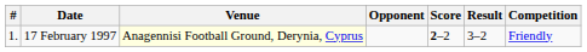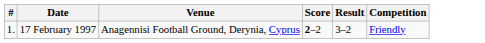 <table class="wikitable">
 <tr>
 <th>#</th>
 <th>Date</th>
 <th>Venue</th>
-<th>Opponent</th>
 <th>Score</th>
 <th>Result</th>
 <th>Competition</th>
 </tr>
 <tr>
 <td>1.</td>
 <td>17 February 1997</td>
-<td style="background: lightyellow;">Anagennisi Football Ground, Derynia, <a href='#'>Cyprus</a></td>
-<td></td>
+<td>Anagennisi Football Ground, Derynia, <a href='#'>Cyprus</a></td>
 <td><strong>2</strong>–2</td>
 <td>3–2</td>
 <td><a href='#'>Friendly</a></td>
 </tr>
 </table>
